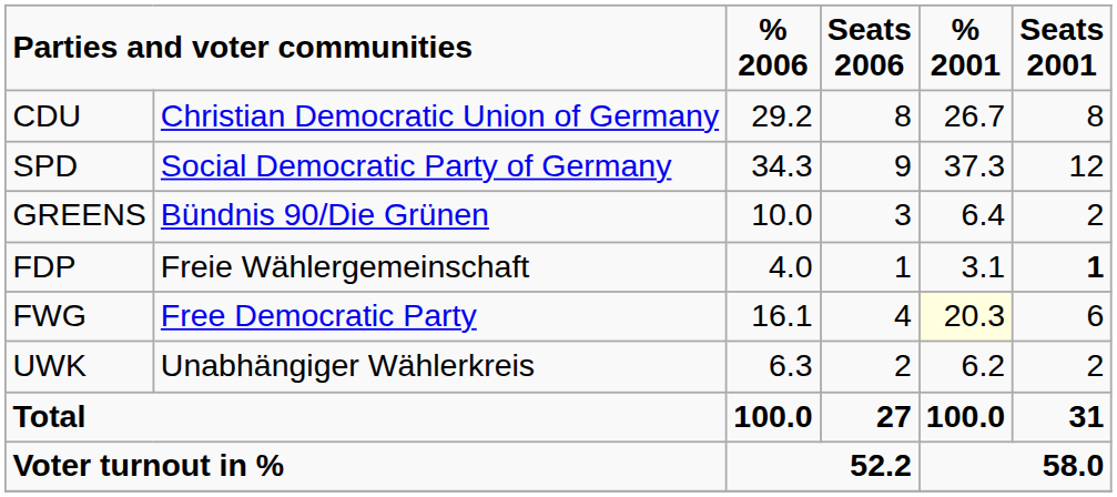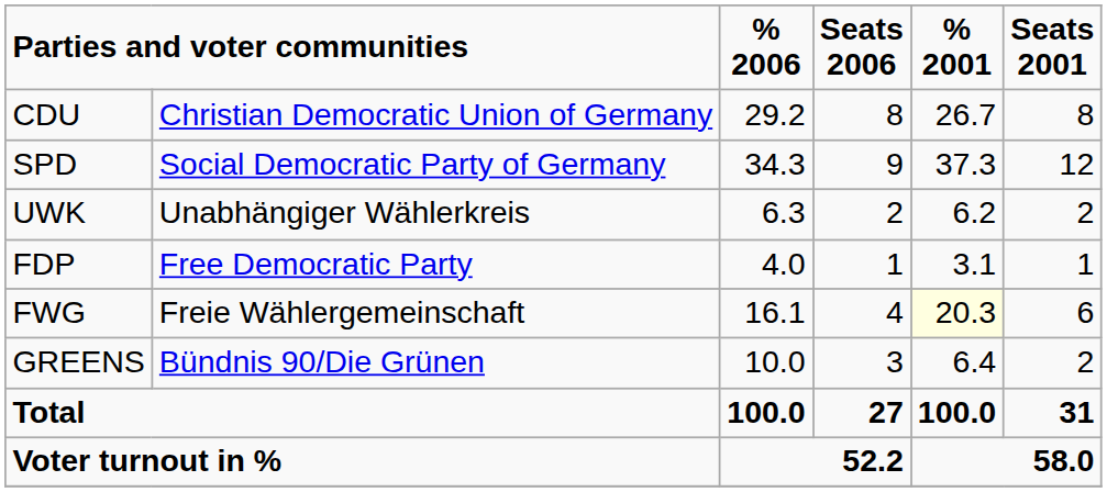 <table class="wikitable">
 <tr --  class="hintergrundfarbe5">
 <td colspan="2"><strong>Parties and voter communities</strong></td>
 <td align="center"><strong>%<br>2006</strong></td>
 <td align="center"><strong>Seats<br>2006</strong></td>
 <td align="center"><strong>%<br>2001</strong></td>
 <td align="center"><strong>Seats<br>2001</strong></td>
 </tr>
 <tr --->
 <td>CDU</td>
 <td><a href='#'>Christian Democratic Union of Germany</a></td>
 <td align="right">29.2</td>
 <td align="right">8</td>
 <td align="right">26.7</td>
 <td align="right">8</td>
 </tr>
 <tr --->
 <td>SPD</td>
 <td><a href='#'>Social Democratic Party of Germany</a></td>
 <td align="right">34.3</td>
 <td align="right">9</td>
 <td align="right">37.3</td>
 <td align="right">12</td>
 </tr>
 <tr --->
-<td>GREENS</td>
-<td><a href='#'>Bündnis 90/Die Grünen</a></td>
-<td align="right">10.0</td>
-<td align="right">3</td>
-<td align="right">6.4</td>
+<td>UWK</td>
+<td>Unabhängiger Wählerkreis</td>
+<td align="right">6.3</td>
+<td align="right">2</td>
+<td align="right">6.2</td>
 <td align="right">2</td>
 </tr>
 <tr --->
 <td>FDP</td>
-<td>Freie Wählergemeinschaft</td>
+<td><a href='#'>Free Democratic Party</a></td>
 <td align="right">4.0</td>
 <td align="right">1</td>
 <td align="right">3.1</td>
-<td align="right"><strong>1</strong></td>
+<td align="right">1</td>
 </tr>
 <tr --->
 <td>FWG</td>
-<td><a href='#'>Free Democratic Party</a></td>
+<td>Freie Wählergemeinschaft</td>
 <td align="right">16.1</td>
 <td align="right">4</td>
 <td align="right" style="background: lightyellow;">20.3</td>
 <td align="right">6</td>
 </tr>
 <tr --->
-<td>UWK</td>
-<td>Unabhängiger Wählerkreis</td>
-<td align="right">6.3</td>
-<td align="right">2</td>
-<td align="right">6.2</td>
+<td>GREENS</td>
+<td><a href='#'>Bündnis 90/Die Grünen</a></td>
+<td align="right">10.0</td>
+<td align="right">3</td>
+<td align="right">6.4</td>
 <td align="right">2</td>
 </tr>
 <tr -- class="hintergrundfarbe5">
 <td colspan="2"><strong>Total</strong></td>
 <td align="right"><strong>100.0</strong></td>
 <td align="right"><strong>27</strong></td>
 <td align="right"><strong>100.0</strong></td>
 <td align="right"><strong>31</strong></td>
 </tr>
 <tr -- class="hintergrundfarbe5">
 <td colspan="2"><strong>Voter turnout in %</strong></td>
 <td colspan="2" align="right"><strong>52.2</strong></td>
 <td colspan="2" align="right"><strong>58.0</strong></td>
 </tr>
 <tr --->
 </tr>
 </table>
